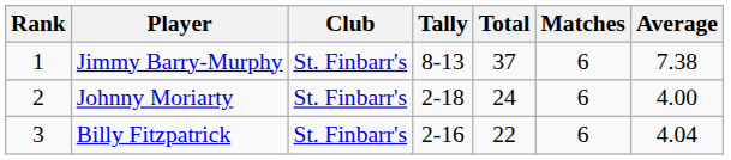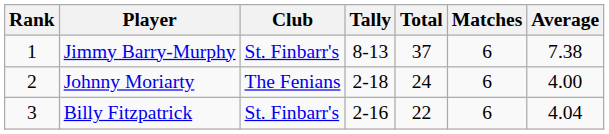 <table class="wikitable">
 <tr>
 <th>Rank</th>
 <th>Player</th>
 <th>Club</th>
 <th>Tally</th>
 <th>Total</th>
 <th>Matches</th>
 <th>Average</th>
 </tr>
 <tr>
 <td rowspan=1 align=center>1</td>
 <td><a href='#'>Jimmy Barry-Murphy</a></td>
 <td><a href='#'>St. Finbarr's</a></td>
 <td align=center>8-13</td>
 <td align=center>37</td>
 <td align=center>6</td>
 <td align=center>7.38</td>
 </tr>
 <tr>
 <td rowspan=1 align=center>2</td>
 <td><a href='#'>Johnny Moriarty</a></td>
-<td><a href='#'>St. Finbarr's</a></td>
+<td><a href='#'>The Fenians</a></td>
 <td align=center>2-18</td>
 <td align=center>24</td>
 <td align=center>6</td>
 <td align=center>4.00</td>
 </tr>
 <tr>
 <td rowspan=1 align=center>3</td>
 <td><a href='#'>Billy Fitzpatrick</a></td>
 <td><a href='#'>St. Finbarr's</a></td>
 <td align=center>2-16</td>
 <td align=center>22</td>
 <td align=center>6</td>
 <td align=center>4.04</td>
 </tr>
 </table>
